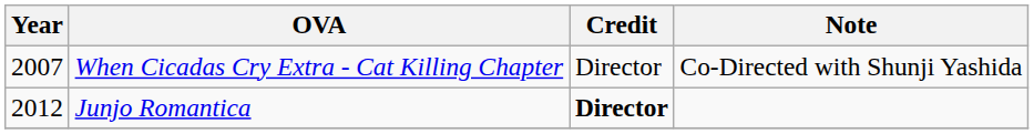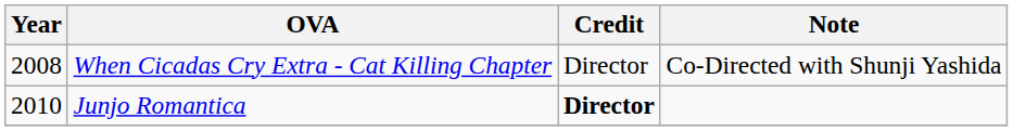 <table class="wikitable">
 <tr>
 <th>Year</th>
 <th>OVA</th>
 <th>Credit</th>
 <th>Note</th>
 </tr>
 <tr>
-<td>2007</td>
+<td>2008</td>
 <td><em><a href='#'>When Cicadas Cry Extra - Cat Killing Chapter</a></em></td>
 <td>Director</td>
 <td>Co-Directed with Shunji Yashida</td>
 </tr>
 <tr>
-<td>2012</td>
+<td>2010</td>
 <td><em><a href='#'>Junjo Romantica</a></em></td>
 <td><strong>Director</strong></td>
 <td></td>
 </tr>
 <tr>
 </tr>
 </table>
